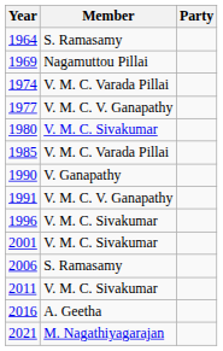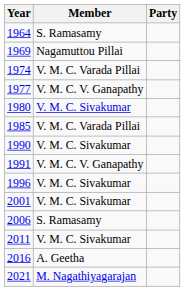 <table class="wikitable sortable">
 <tr>
 <th>Year</th>
 <th>Member</th>
 <th colspan=2>Party</th>
 </tr>
 <tr>
 <td><a href='#'>1964</a></td>
 <td>S. Ramasamy</td>
 <td></td>
 </tr>
 <tr>
 <td><a href='#'>1969</a></td>
 <td>Nagamuttou Pillai</td>
 <td></td>
 </tr>
 <tr>
 <td><a href='#'>1974</a></td>
 <td>V. M. C. Varada Pillai</td>
 <td></td>
 </tr>
 <tr>
 <td><a href='#'>1977</a></td>
 <td>V. M. C. V. Ganapathy</td>
 <td></td>
 </tr>
 <tr>
 <td><a href='#'>1980</a></td>
 <td><a href='#'>V. M. C. Sivakumar</a></td>
 <td></td>
 </tr>
 <tr>
 <td><a href='#'>1985</a></td>
 <td>V. M. C. Varada Pillai</td>
 <td></td>
 </tr>
 <tr>
 <td><a href='#'>1990</a></td>
-<td>V. Ganapathy</td>
+<td>V. M. C. Sivakumar</td>
 <td></td>
 </tr>
 <tr>
 <td><a href='#'>1991</a></td>
 <td>V. M. C. V. Ganapathy</td>
 <td></td>
 </tr>
 <tr>
 <td><a href='#'>1996</a></td>
 <td>V. M. C. Sivakumar</td>
 <td></td>
 </tr>
 <tr>
 <td><a href='#'>2001</a></td>
 <td>V. M. C. Sivakumar</td>
 <td></td>
 </tr>
 <tr>
 <td><a href='#'>2006</a></td>
 <td>S. Ramasamy</td>
 <td></td>
 </tr>
 <tr>
 <td><a href='#'>2011</a></td>
 <td>V. M. C. Sivakumar</td>
 <td></td>
 </tr>
 <tr>
 <td><a href='#'>2016</a></td>
 <td>A. Geetha</td>
 <td></td>
 </tr>
 <tr>
 <td><a href='#'>2021</a></td>
 <td><a href='#'>M. Nagathiyagarajan</a></td>
 <td></td>
 </tr>
 </table>
